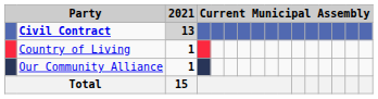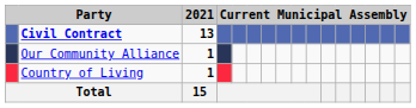 <table class="wikitable">
 <tr>
 <th colspan="2" style="background:#ccc">Party</th>
 <th style="background:#ccc">2021</th>
 <th colspan="13" style="background:#ccc">Current Municipal Assembly</th>
 </tr>
 <tr>
 <td style="background-color: #5169B1"> </td>
 <td><a href='#'><strong>Civil Contract</strong></a></td>
-<td style="background: lightgrey; text-align: right"><strong>13</strong></td>
+<td style="text-align: right"><strong>13</strong></td>
 <td style="background-color: #5169B1"> </td>
 <td style="background-color: #5169B1"> </td>
 <td style="background-color: #5169B1"> </td>
 <td style="background-color: #5169B1"> </td>
 <td style="background-color: #5169B1"> </td>
 <td style="background-color: #5169B1"> </td>
 <td style="background-color: #5169B1"> </td>
 <td style="background-color: #5169B1"> </td>
 <td style="background-color: #5169B1"> </td>
 <td style="background-color: #5169B1"> </td>
 <td style="background-color: #5169B1"> </td>
 <td style="background-color: #5169B1"> </td>
 <td style="background-color: #5169B1"> </td>
 </tr>
 <tr>
-<td style="background-color: #FC283F"> </td>
-<td><a href='#'>Country of Living</a></td>
+<td style="background-color: #283558"> </td>
+<td><a href='#'>Our Community Alliance</a></td>
 <td style="text-align: right"><strong>1</strong></td>
-<td style="background-color: #FC283F"> </td>
+<td style="background-color: #283558"> </td>
 <td></td>
 <td></td>
 <td></td>
 <td></td>
 <td></td>
 <td></td>
 <td></td>
 <td></td>
 <td></td>
 <td></td>
 <td></td>
 <td></td>
 </tr>
 <tr>
-<td style="background-color: #283558"> </td>
-<td><a href='#'>Our Community Alliance</a></td>
+<td style="background-color: #FC283F"> </td>
+<td><a href='#'>Country of Living</a></td>
 <td style="text-align: right"><strong>1</strong></td>
-<td style="background-color: #283558"> </td>
+<td style="background-color: #FC283F"> </td>
 <td></td>
 <td></td>
 <td></td>
 <td></td>
 <td></td>
 <td></td>
 <td></td>
 <td></td>
 <td></td>
 <td></td>
 <td></td>
 <td></td>
 </tr>
 <tr>
 <th colspan="2">Total</th>
 <th align="right">15</th>
 <th colspan="7"> </th>
 <th></th>
 <th></th>
 <th></th>
 <th></th>
 <th></th>
 <th></th>
 </tr>
 </table>
